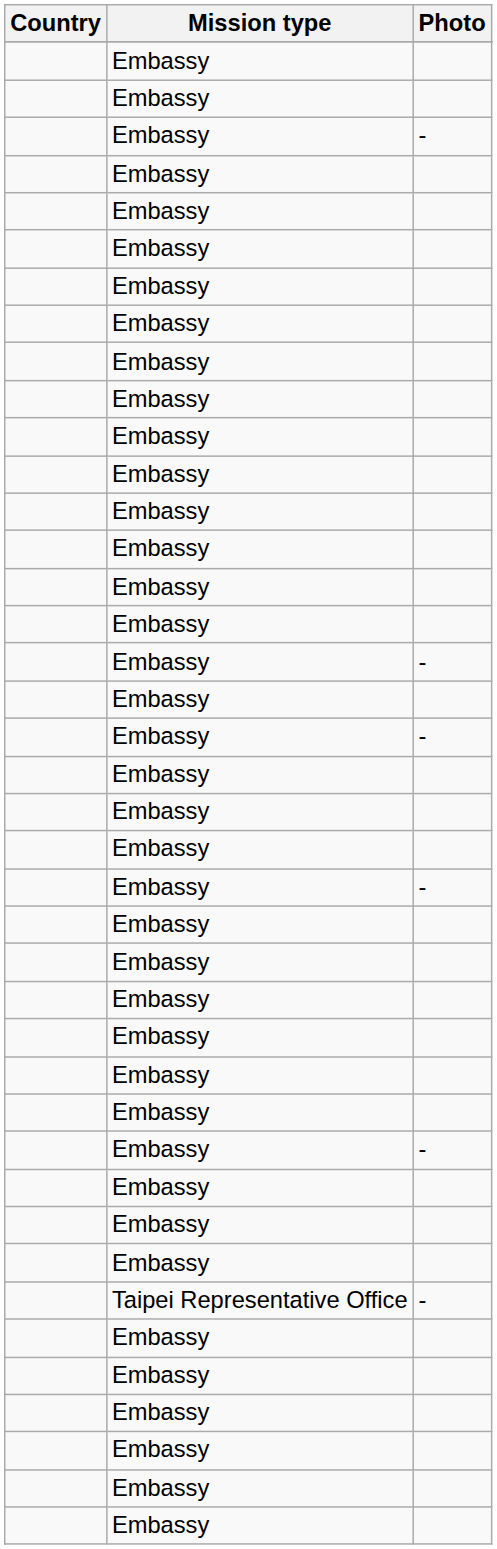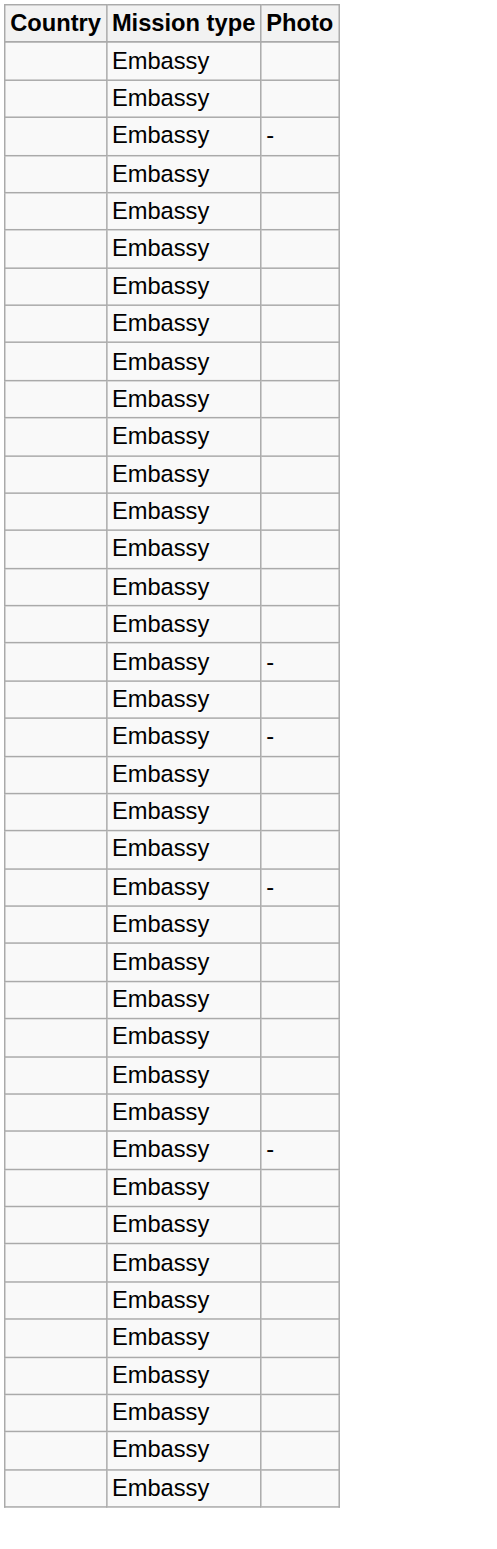 <table class="wikitable sortable">
 <tr valign="middle">
 <th>Country</th>
 <th>Mission type</th>
 <th>Photo</th>
 </tr>
 <tr style="font-weight:bold; background-color: #DDDDDD">
 </tr>
 <tr>
 <td></td>
 <td>Embassy</td>
 <td></td>
 </tr>
 <tr>
 <td></td>
 <td>Embassy</td>
 <td></td>
 </tr>
 <tr>
 <td></td>
 <td>Embassy</td>
 <td>-</td>
 </tr>
 <tr>
 <td></td>
 <td>Embassy</td>
 <td></td>
 </tr>
 <tr>
 <td></td>
 <td>Embassy</td>
 <td></td>
 </tr>
 <tr>
 <td></td>
 <td>Embassy</td>
 <td></td>
 </tr>
 <tr>
 <td></td>
 <td>Embassy</td>
 <td></td>
 </tr>
 <tr>
 <td></td>
 <td>Embassy</td>
 <td></td>
 </tr>
 <tr>
 <td></td>
 <td>Embassy</td>
 <td></td>
 </tr>
 <tr>
 <td></td>
 <td>Embassy</td>
 <td></td>
 </tr>
 <tr>
 <td></td>
 <td>Embassy</td>
 <td></td>
 </tr>
 <tr>
 <td></td>
 <td>Embassy</td>
 <td></td>
 </tr>
 <tr>
 <td></td>
 <td>Embassy</td>
 <td></td>
 </tr>
 <tr>
 <td></td>
 <td>Embassy</td>
 <td></td>
 </tr>
 <tr>
 <td></td>
 <td>Embassy</td>
 <td></td>
 </tr>
 <tr>
 <td></td>
 <td>Embassy</td>
 <td></td>
 </tr>
 <tr>
 <td></td>
 <td>Embassy</td>
 <td>-</td>
 </tr>
 <tr>
 <td></td>
 <td>Embassy</td>
 <td></td>
 </tr>
 <tr>
 <td></td>
 <td>Embassy</td>
 <td>-</td>
 </tr>
 <tr>
 <td></td>
 <td>Embassy</td>
 <td></td>
 </tr>
 <tr>
 <td></td>
 <td>Embassy</td>
 <td></td>
 </tr>
 <tr>
 <td></td>
 <td>Embassy</td>
 <td></td>
 </tr>
 <tr>
 <td></td>
 <td>Embassy</td>
 <td>-</td>
 </tr>
 <tr>
 <td></td>
 <td>Embassy</td>
 <td></td>
 </tr>
 <tr>
 <td></td>
 <td>Embassy</td>
 <td></td>
 </tr>
 <tr>
 <td></td>
 <td>Embassy</td>
 <td></td>
 </tr>
 <tr>
 <td></td>
 <td>Embassy</td>
 <td></td>
 </tr>
 <tr>
 <td></td>
 <td>Embassy</td>
 <td></td>
 </tr>
 <tr>
 <td></td>
 <td>Embassy</td>
 <td></td>
 </tr>
 <tr>
 <td></td>
 <td>Embassy</td>
 <td>-</td>
 </tr>
 <tr>
 <td></td>
 <td>Embassy</td>
 <td></td>
 </tr>
 <tr>
 <td></td>
 <td>Embassy</td>
 <td></td>
 </tr>
 <tr>
 <td></td>
 <td>Embassy</td>
 <td></td>
 </tr>
 <tr>
 <td></td>
-<td>Taipei Representative Office</td>
-<td>-</td>
-</tr>
-<tr>
-<td></td>
 <td>Embassy</td>
 <td></td>
 </tr>
 <tr>
 <td></td>
 <td>Embassy</td>
 <td></td>
 </tr>
 <tr>
 <td></td>
 <td>Embassy</td>
 <td></td>
 </tr>
 <tr>
 <td></td>
 <td>Embassy</td>
 <td></td>
 </tr>
 <tr>
 <td></td>
 <td>Embassy</td>
 <td></td>
 </tr>
 <tr>
 <td></td>
 <td>Embassy</td>
 <td></td>
 </tr>
 </table>
